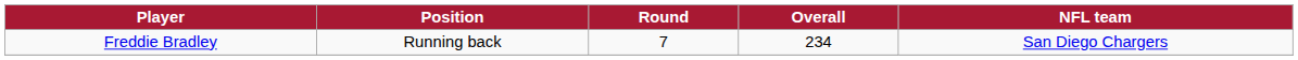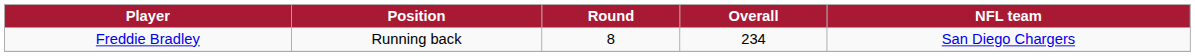 <table class="wikitable" width="65%">
 <tr align="center"  style="background:#A81933;color:#FFFFFF;">
 <td><strong>Player</strong></td>
 <td><strong>Position</strong></td>
 <td><strong>Round</strong></td>
 <td><strong>Overall</strong></td>
 <td><strong>NFL team</strong></td>
 </tr>
 <tr align="center" bgcolor="">
 <td><a href='#'>Freddie Bradley</a></td>
 <td>Running back</td>
-<td>7</td>
+<td>8</td>
 <td>234</td>
 <td><a href='#'>San Diego Chargers</a></td>
 </tr>
 <tr align="center" bgcolor="">
 </tr>
 </table>
